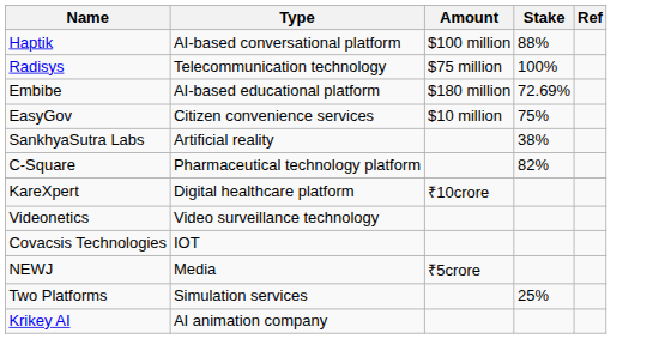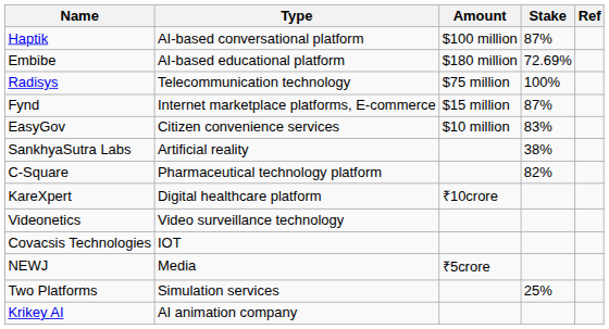 <table class="wikitable">
 <tr>
 <th>Name</th>
 <th>Type</th>
 <th>Amount</th>
 <th>Stake</th>
 <th>Ref</th>
 </tr>
 <tr>
 <td><a href='#'>Haptik</a></td>
 <td>AI-based conversational platform</td>
 <td>$100 million</td>
-<td>88%</td>
+<td>87%</td>
+<td></td>
+</tr>
+<tr>
+<td>Embibe</td>
+<td>AI-based educational platform</td>
+<td>$180 million</td>
+<td>72.69%</td>
 <td></td>
 </tr>
 <tr>
 <td><a href='#'>Radisys</a></td>
 <td>Telecommunication technology</td>
 <td>$75 million</td>
 <td>100%</td>
 <td></td>
 </tr>
 <tr>
-<td>Embibe</td>
-<td>AI-based educational platform</td>
-<td>$180 million</td>
-<td>72.69%</td>
+<td>Fynd</td>
+<td>Internet marketplace platforms, E-commerce</td>
+<td>$15 million</td>
+<td>87%</td>
 <td></td>
 </tr>
 <tr>
 <td>EasyGov</td>
 <td>Citizen convenience services</td>
 <td>$10 million</td>
-<td>75%</td>
+<td>83%</td>
 <td></td>
 </tr>
 <tr>
 <td>SankhyaSutra Labs</td>
 <td>Artificial reality</td>
 <td></td>
 <td>38%</td>
 <td></td>
 </tr>
 <tr>
 <td>C-Square</td>
 <td>Pharmaceutical technology platform</td>
 <td></td>
 <td>82%</td>
 <td></td>
 </tr>
 <tr>
 <td>KareXpert</td>
 <td>Digital healthcare platform</td>
 <td>₹10crore</td>
 <td></td>
 <td></td>
 </tr>
 <tr>
 <td>Videonetics</td>
 <td>Video surveillance technology</td>
 <td></td>
 <td></td>
 <td></td>
 </tr>
 <tr>
 <td>Covacsis Technologies</td>
 <td>IOT</td>
 <td></td>
 <td></td>
 <td></td>
 </tr>
 <tr>
 <td>NEWJ</td>
 <td>Media</td>
 <td>₹5crore</td>
 <td></td>
 <td></td>
 </tr>
 <tr>
 <td>Two Platforms</td>
 <td>Simulation services</td>
 <td></td>
 <td>25%</td>
 <td></td>
 </tr>
 <tr>
 <td><a href='#'>Krikey AI</a></td>
 <td>AI animation company</td>
 <td></td>
 <td></td>
 <td></td>
 </tr>
 </table>
